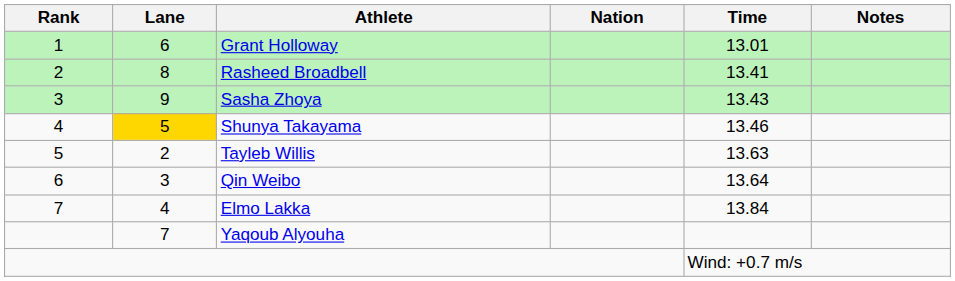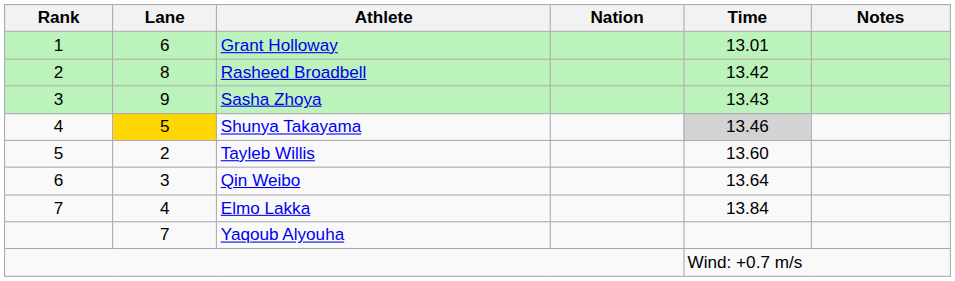 <table class="wikitable sortable" style="text-align:center;width: 70%;">
 <tr>
 <th>Rank</th>
 <th>Lane</th>
 <th>Athlete</th>
 <th>Nation</th>
 <th>Time</th>
 <th>Notes</th>
 </tr>
 <tr bgcolor="#bbf3bb">
 <td>1</td>
 <td>6</td>
 <td align=left><a href='#'>Grant Holloway</a></td>
 <td align=left></td>
 <td>13.01</td>
 <td></td>
 </tr>
 <tr bgcolor="#bbf3bb">
 <td>2</td>
 <td>8</td>
 <td align=left><a href='#'>Rasheed Broadbell</a></td>
 <td align=left></td>
-<td>13.41</td>
+<td>13.42</td>
 <td></td>
 </tr>
 <tr bgcolor="#bbf3bb">
 <td>3</td>
 <td>9</td>
 <td align=left><a href='#'>Sasha Zhoya</a></td>
 <td align=left></td>
 <td>13.43</td>
 <td></td>
 </tr>
 <tr>
 <td>4</td>
 <td style="background: gold;">5</td>
 <td align=left><a href='#'>Shunya Takayama</a></td>
 <td align=left></td>
-<td>13.46</td>
+<td style="background: lightgrey;">13.46</td>
 <td></td>
 </tr>
 <tr>
 <td>5</td>
 <td>2</td>
 <td align=left><a href='#'>Tayleb Willis</a></td>
 <td align=left></td>
-<td>13.63</td>
+<td>13.60</td>
 <td></td>
 </tr>
 <tr>
 <td>6</td>
 <td>3</td>
 <td align=left><a href='#'>Qin Weibo</a></td>
 <td align=left></td>
 <td>13.64</td>
 <td></td>
 </tr>
 <tr>
 <td>7</td>
 <td>4</td>
 <td align=left><a href='#'>Elmo Lakka</a></td>
 <td align=left></td>
 <td>13.84</td>
 <td></td>
 </tr>
 <tr>
 <td></td>
 <td>7</td>
 <td align=left><a href='#'>Yaqoub Alyouha</a></td>
 <td align=left></td>
 <td></td>
 <td></td>
 </tr>
 <tr class="sortbottom">
 <td colspan="4"></td>
 <td colspan="2" style="text-align:left;">Wind: +0.7 m/s</td>
 </tr>
 </table>
